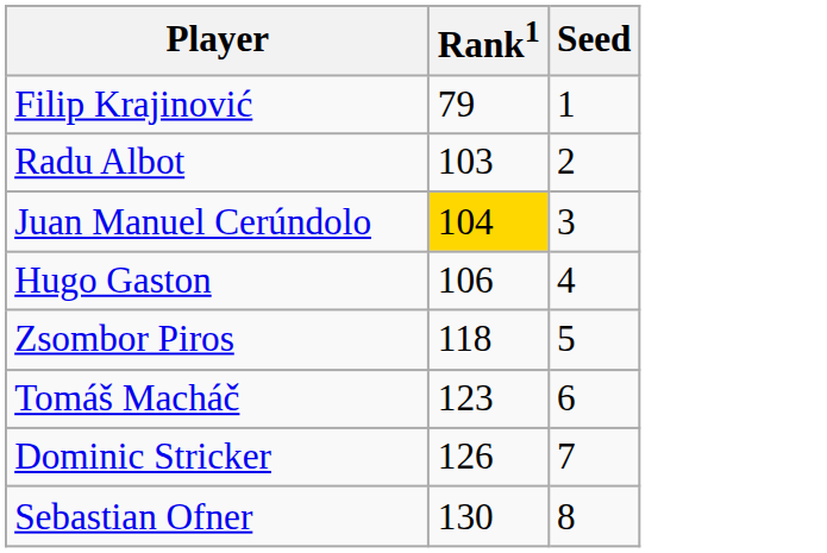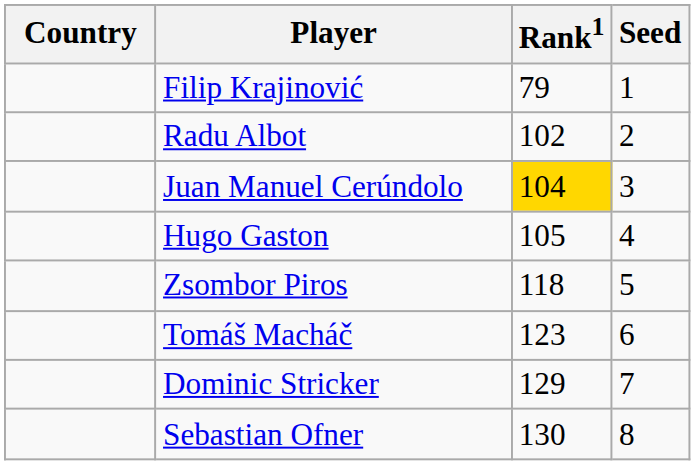 <table class="sortable wikitable">
 <tr>
+<th width="70">Country</th>
 <th width="175">Player</th>
 <th>Rank<sup>1</sup></th>
 <th>Seed</th>
 </tr>
 <tr>
+<td></td>
 <td><a href='#'>Filip Krajinović</a></td>
 <td>79</td>
 <td>1</td>
 </tr>
 <tr>
+<td></td>
 <td><a href='#'>Radu Albot</a></td>
-<td>103</td>
+<td>102</td>
 <td>2</td>
 </tr>
 <tr>
+<td></td>
 <td><a href='#'>Juan Manuel Cerúndolo</a></td>
 <td style="background: gold;">104</td>
 <td>3</td>
 </tr>
 <tr>
+<td></td>
 <td><a href='#'>Hugo Gaston</a></td>
-<td>106</td>
+<td>105</td>
 <td>4</td>
 </tr>
 <tr>
+<td></td>
 <td><a href='#'>Zsombor Piros</a></td>
 <td>118</td>
 <td>5</td>
 </tr>
 <tr>
+<td></td>
 <td><a href='#'>Tomáš Macháč</a></td>
 <td>123</td>
 <td>6</td>
 </tr>
 <tr>
+<td></td>
 <td><a href='#'>Dominic Stricker</a></td>
-<td>126</td>
+<td>129</td>
 <td>7</td>
 </tr>
 <tr>
+<td></td>
 <td><a href='#'>Sebastian Ofner</a></td>
 <td>130</td>
 <td>8</td>
 </tr>
 </table>
